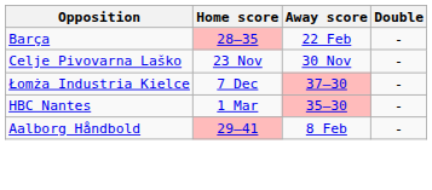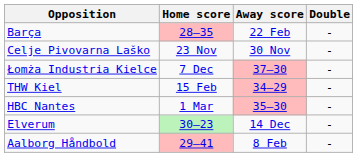 <table class="wikitable" style="text-align: center;">
 <tr>
 <th>Opposition</th>
 <th>Home score</th>
 <th>Away score</th>
 <th>Double</th>
 </tr>
 <tr>
 <td align="left"> <a href='#'>Barça</a></td>
 <td bgcolor=#FFBBBB><a href='#'>28–35</a></td>
 <td><a href='#'>22 Feb</a></td>
 <td><em> -</em></td>
 </tr>
 <tr>
 <td align="left"> <a href='#'>Celje Pivovarna Laško</a></td>
 <td><a href='#'>23 Nov</a></td>
 <td><a href='#'>30 Nov</a></td>
 <td><em> -</em></td>
 </tr>
 <tr>
 <td align="left"> <a href='#'>Łomża Industria Kielce</a></td>
 <td><a href='#'>7 Dec</a></td>
 <td bgcolor=#FFBBBB><a href='#'>37–30</a></td>
 <td><em> -</em></td>
 </tr>
 <tr>
+<td align="left"> <a href='#'>THW Kiel</a></td>
+<td><a href='#'>15 Feb</a></td>
+<td bgcolor=#FFBBBB><a href='#'>34–29</a></td>
+<td><em> -</em></td>
+</tr>
+<tr>
 <td align="left"> <a href='#'>HBC Nantes</a></td>
 <td><a href='#'>1 Mar</a></td>
 <td bgcolor=#FFBBBB><a href='#'>35–30</a></td>
+<td><em> -</em></td>
+</tr>
+<tr>
+<td align="left"> <a href='#'>Elverum</a></td>
+<td bgcolor=#BBF3BB><a href='#'>30–23</a></td>
+<td><a href='#'>14 Dec</a></td>
 <td><em> -</em></td>
 </tr>
 <tr>
 <td align="left"> <a href='#'>Aalborg Håndbold</a></td>
 <td bgcolor=#FFBBBB><a href='#'>29–41</a></td>
 <td><a href='#'>8 Feb</a></td>
 <td><em> -</em></td>
 </tr>
 </table>
